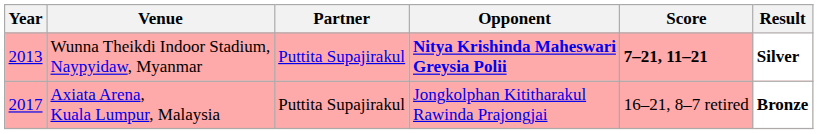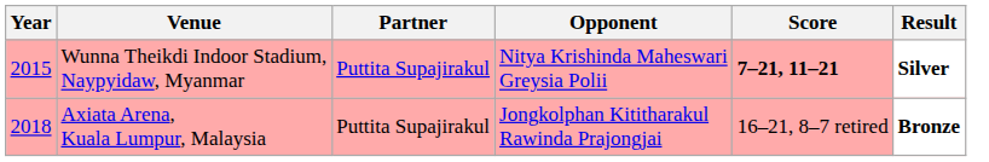 <table class="sortable wikitable" style="font-size: 90%">
 <tr>
 <th>Year</th>
 <th>Venue</th>
 <th>Partner</th>
 <th>Opponent</th>
 <th>Score</th>
 <th>Result</th>
 </tr>
 <tr style="background:#FFAAAA">
-<td align="center"><a href='#'>2013</a></td>
+<td align="center"><a href='#'>2015</a></td>
 <td align="left">Wunna Theikdi Indoor Stadium,<br><a href='#'>Naypyidaw</a>, Myanmar</td>
 <td align="left"> <a href='#'>Puttita Supajirakul</a></td>
-<td align="left"><strong> <a href='#'>Nitya Krishinda Maheswari</a><br> <a href='#'>Greysia Polii</a></strong></td>
+<td align="left"> <a href='#'>Nitya Krishinda Maheswari</a><br> <a href='#'>Greysia Polii</a></td>
 <td align="left"><strong>7–21, 11–21</strong></td>
 <td style="text-align:left; background:white"> <strong>Silver</strong></td>
 </tr>
 <tr style="background:#FFAAAA">
-<td align="center"><a href='#'>2017</a></td>
+<td align="center"><a href='#'>2018</a></td>
 <td align="left"><a href='#'>Axiata Arena</a>,<br><a href='#'>Kuala Lumpur</a>, Malaysia</td>
 <td align="left"> Puttita Supajirakul</td>
 <td align="left"> <a href='#'>Jongkolphan Kititharakul</a><br> <a href='#'>Rawinda Prajongjai</a></td>
 <td align="left">16–21, 8–7 retired</td>
 <td style="text-align:left; background:white"> <strong>Bronze</strong></td>
 </tr>
 </table>
